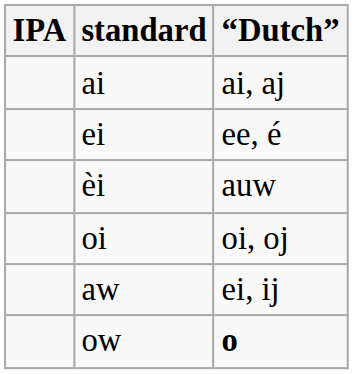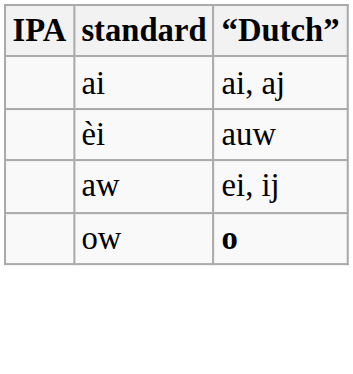 <table class="wikitable">
 <tr>
 <th>IPA</th>
 <th>standard</th>
 <th>“Dutch”</th>
 </tr>
 <tr>
 <td></td>
 <td>ai</td>
 <td>ai, aj</td>
 </tr>
 <tr>
 <td></td>
-<td>ei</td>
-<td>ee, é</td>
-</tr>
-<tr>
-<td></td>
 <td>èi</td>
 <td>auw</td>
-</tr>
-<tr>
-<td></td>
-<td>oi</td>
-<td>oi, oj</td>
 </tr>
 <tr>
 <td></td>
 <td>aw</td>
 <td>ei, ij</td>
 </tr>
 <tr>
 <td></td>
 <td>ow</td>
 <td><strong>o</strong></td>
 </tr>
 </table>
